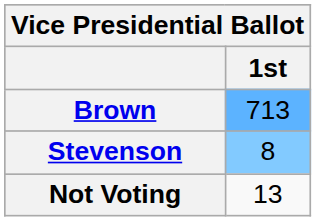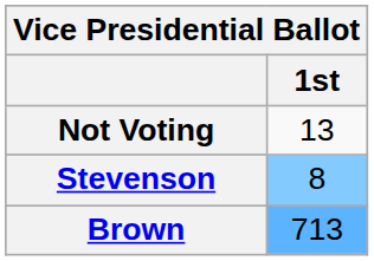 <table class="wikitable sortable" style="text-align:center">
 <tr>
 <th colspan="2"><strong>Vice Presidential Ballot</strong></th>
 </tr>
 <tr>
 <th></th>
 <th>1st</th>
 </tr>
 <tr>
-<th><a href='#'>Brown</a></th>
-<td style="background:#5cb3ff">713</td>
+<th>Not Voting</th>
+<td>13</td>
 </tr>
 <tr>
 <th><a href='#'>Stevenson</a></th>
 <td style="background:#82caff">8</td>
 </tr>
 <tr>
-<th>Not Voting</th>
-<td>13</td>
+<th><a href='#'>Brown</a></th>
+<td style="background:#5cb3ff">713</td>
 </tr>
 </table>
